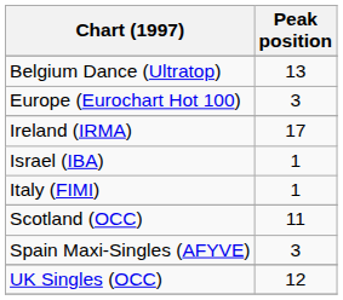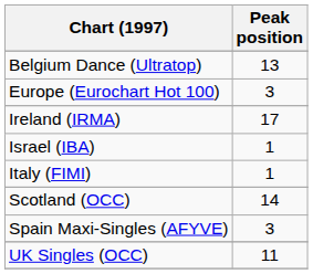 <table class="wikitable sortable">
 <tr>
 <th>Chart (1997)</th>
 <th>Peak<br>position</th>
 </tr>
 <tr>
 </tr>
 <tr>
 </tr>
 <tr>
 <td>Belgium Dance (<a href='#'>Ultratop</a>)</td>
 <td align="center">13</td>
 </tr>
 <tr>
 <td>Europe (<a href='#'>Eurochart Hot 100</a>)</td>
 <td align="center">3</td>
 </tr>
 <tr>
 </tr>
 <tr>
 <td>Ireland (<a href='#'>IRMA</a>)</td>
 <td style="text-align:center;">17</td>
 </tr>
 <tr>
 <td>Israel (<a href='#'>IBA</a>)</td>
 <td style="text-align:center;">1</td>
 </tr>
 <tr>
 <td>Italy (<a href='#'>FIMI</a>)</td>
 <td style="text-align:center;">1</td>
 </tr>
 <tr>
 </tr>
 <tr>
 </tr>
 <tr>
 <td>Scotland (<a href='#'>OCC</a>)</td>
-<td align="center">11</td>
+<td align="center">14</td>
 </tr>
 <tr>
 <td>Spain Maxi-Singles (<a href='#'>AFYVE</a>)</td>
 <td align="center">3</td>
 </tr>
 <tr>
 </tr>
 <tr>
 <td><a href='#'>UK Singles</a> (<a href='#'>OCC</a>)</td>
-<td align="center">12</td>
+<td align="center">11</td>
 </tr>
 <tr>
 </tr>
 </table>
